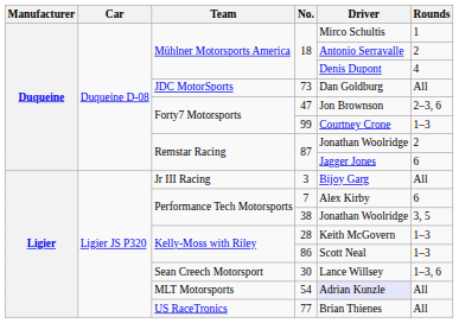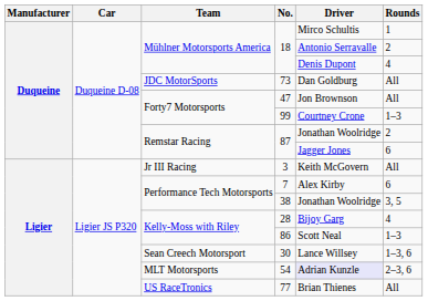 <table class="wikitable" style="font-size:85%">
 <tr>
 <th>Manufacturer</th>
 <th>Car</th>
 <th>Team</th>
 <th>No.</th>
 <th>Driver</th>
 <th>Rounds</th>
 </tr>
 <tr>
 <th rowspan="8"><a href='#'>Duqueine</a></th>
 <td rowspan="8"><a href='#'>Duqueine D-08</a></td>
 <td rowspan="3"> <a href='#'>Mühlner Motorsports America</a></td>
 <td rowspan="3" align="center">18</td>
 <td> Mirco Schultis</td>
 <td>1</td>
 </tr>
 <tr>
 <td> <a href='#'>Antonio Serravalle</a></td>
 <td>2</td>
 </tr>
 <tr>
 <td> <a href='#'>Denis Dupont</a></td>
 <td>4</td>
 </tr>
 <tr>
 <td> <a href='#'>JDC MotorSports</a></td>
 <td align="center">73</td>
 <td> Dan Goldburg</td>
 <td>All</td>
 </tr>
 <tr>
 <td rowspan="2"> Forty7 Motorsports</td>
 <td align="center">47</td>
 <td> Jon Brownson</td>
-<td>2–3, 6</td>
+<td>All</td>
 </tr>
 <tr>
 <td align="center">99</td>
 <td> <a href='#'>Courtney Crone</a></td>
 <td>1–3</td>
 </tr>
 <tr>
 <td rowspan="2"> Remstar Racing</td>
 <td rowspan="2" align="center">87</td>
 <td> Jonathan Woolridge</td>
 <td>2</td>
 </tr>
 <tr>
 <td> <a href='#'>Jagger Jones</a></td>
 <td>6</td>
 </tr>
 <tr>
 <th rowspan="8"><a href='#'>Ligier</a></th>
 <td rowspan="8"><a href='#'>Ligier JS P320</a></td>
 <td> Jr III Racing</td>
 <td align="center">3</td>
-<td> <a href='#'>Bijoy Garg</a></td>
+<td> Keith McGovern</td>
 <td>All</td>
 </tr>
 <tr>
 <td rowspan="2"> Performance Tech Motorsports</td>
 <td align="center">7</td>
 <td> Alex Kirby</td>
 <td>6</td>
 </tr>
 <tr>
 <td align="center">38</td>
 <td> Jonathan Woolridge</td>
 <td>3, 5</td>
 </tr>
 <tr>
 <td rowspan="2"> <a href='#'>Kelly-Moss with Riley</a></td>
 <td align="center">28</td>
-<td> Keith McGovern</td>
-<td>1–3</td>
+<td> <a href='#'>Bijoy Garg</a></td>
+<td>4</td>
 </tr>
 <tr>
 <td align="center">86</td>
 <td> Scott Neal</td>
 <td>1–3</td>
 </tr>
 <tr>
 <td> Sean Creech Motorsport</td>
 <td align="center">30</td>
 <td> Lance Willsey</td>
 <td>1–3, 6</td>
 </tr>
 <tr>
 <td> MLT Motorsports</td>
 <td align="center">54</td>
 <td style="background: lavender;"> Adrian Kunzle</td>
-<td>All</td>
+<td>2–3, 6</td>
 </tr>
 <tr>
 <td> <a href='#'>US RaceTronics</a></td>
 <td align="center">77</td>
 <td> Brian Thienes</td>
 <td>All</td>
 </tr>
 </table>
